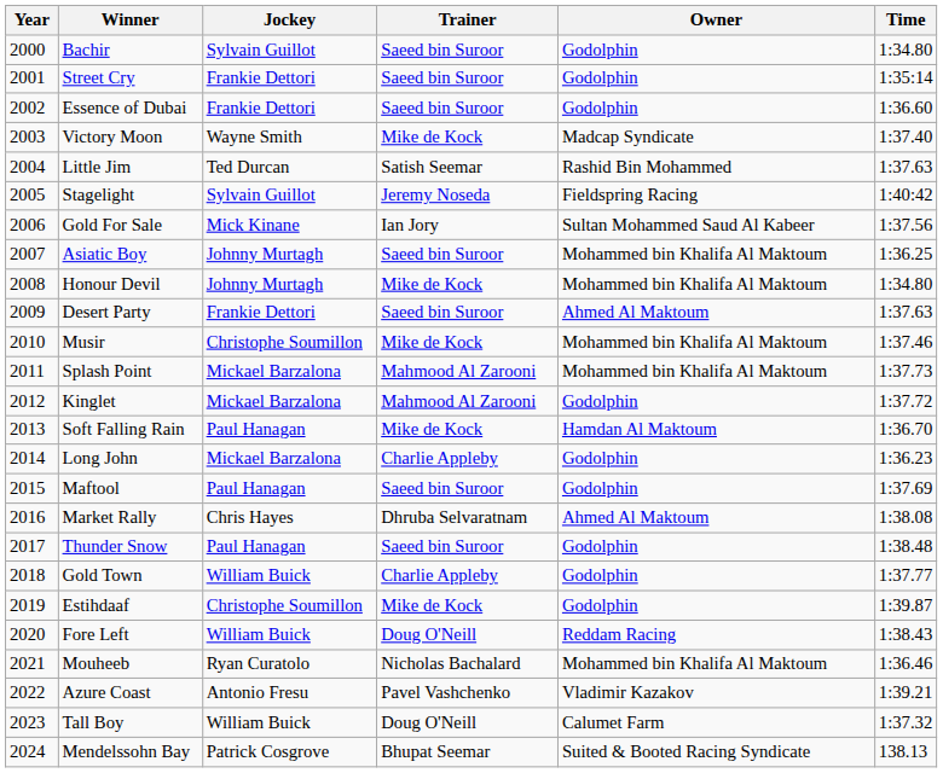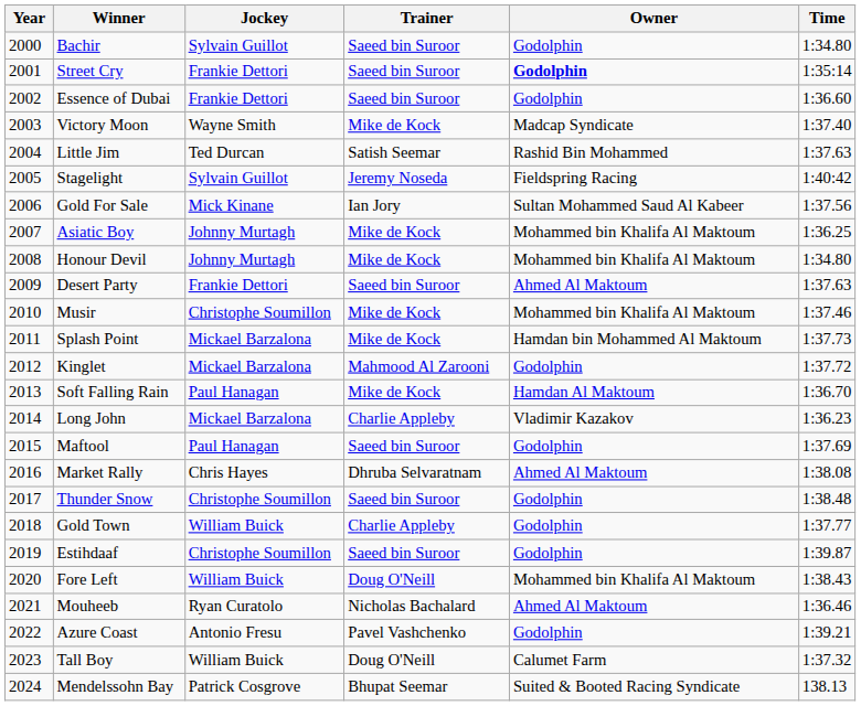 <table class="wikitable sortable" style="font-size:90%">
 <tr>
 <th style="width:36px">Year<br></th>
 <th style="width:110px">Winner<br></th>
 <th style="width:135px">Jockey<br></th>
 <th style="width:140px">Trainer<br></th>
 <th style="width:250px">Owner<br></th>
 <th>Time<br></th>
 </tr>
 <tr>
 <td>2000</td>
 <td><a href='#'>Bachir</a></td>
 <td><a href='#'>Sylvain Guillot</a></td>
 <td><a href='#'>Saeed bin Suroor</a></td>
 <td><a href='#'>Godolphin</a></td>
 <td>1:34.80</td>
 </tr>
 <tr>
 <td>2001</td>
 <td><a href='#'>Street Cry</a></td>
 <td><a href='#'>Frankie Dettori</a></td>
 <td><a href='#'>Saeed bin Suroor</a></td>
-<td><a href='#'>Godolphin</a></td>
+<td><strong><a href='#'>Godolphin</a></strong></td>
 <td>1:35:14</td>
 </tr>
 <tr>
 <td>2002</td>
 <td>Essence of Dubai</td>
 <td><a href='#'>Frankie Dettori</a></td>
 <td><a href='#'>Saeed bin Suroor</a></td>
 <td><a href='#'>Godolphin</a></td>
 <td>1:36.60</td>
 </tr>
 <tr>
 <td>2003</td>
 <td>Victory Moon</td>
 <td>Wayne Smith</td>
 <td><a href='#'>Mike de Kock</a></td>
 <td>Madcap Syndicate</td>
 <td>1:37.40</td>
 </tr>
 <tr>
 <td>2004</td>
 <td>Little Jim</td>
 <td>Ted Durcan</td>
 <td>Satish Seemar</td>
 <td>Rashid Bin Mohammed</td>
 <td>1:37.63</td>
 </tr>
 <tr>
 <td>2005</td>
 <td>Stagelight</td>
 <td><a href='#'>Sylvain Guillot</a></td>
 <td><a href='#'>Jeremy Noseda</a></td>
 <td>Fieldspring Racing</td>
 <td>1:40:42</td>
 </tr>
 <tr>
 <td>2006</td>
 <td>Gold For Sale</td>
 <td><a href='#'>Mick Kinane</a></td>
 <td>Ian Jory</td>
 <td>Sultan Mohammed Saud Al Kabeer</td>
 <td>1:37.56</td>
 </tr>
 <tr>
 <td>2007</td>
 <td><a href='#'>Asiatic Boy</a></td>
 <td><a href='#'>Johnny Murtagh</a></td>
-<td><a href='#'>Saeed bin Suroor</a></td>
+<td><a href='#'>Mike de Kock</a></td>
 <td>Mohammed bin Khalifa Al Maktoum</td>
 <td>1:36.25</td>
 </tr>
 <tr>
 <td>2008</td>
 <td>Honour Devil</td>
 <td><a href='#'>Johnny Murtagh</a></td>
 <td><a href='#'>Mike de Kock</a></td>
 <td>Mohammed bin Khalifa Al Maktoum</td>
 <td>1:34.80</td>
 </tr>
 <tr>
 <td>2009</td>
 <td>Desert Party</td>
 <td><a href='#'>Frankie Dettori</a></td>
 <td><a href='#'>Saeed bin Suroor</a></td>
 <td><a href='#'>Ahmed Al Maktoum</a></td>
 <td>1:37.63</td>
 </tr>
 <tr>
 <td>2010</td>
 <td>Musir</td>
 <td><a href='#'>Christophe Soumillon</a></td>
 <td><a href='#'>Mike de Kock</a></td>
 <td>Mohammed bin Khalifa Al Maktoum</td>
 <td>1:37.46</td>
 </tr>
 <tr>
 <td>2011</td>
 <td>Splash Point</td>
 <td><a href='#'>Mickael Barzalona</a></td>
-<td><a href='#'>Mahmood Al Zarooni</a></td>
-<td>Mohammed bin Khalifa Al Maktoum</td>
+<td><a href='#'>Mike de Kock</a></td>
+<td>Hamdan bin Mohammed Al Maktoum</td>
 <td>1:37.73</td>
 </tr>
 <tr>
 <td>2012</td>
 <td>Kinglet</td>
 <td><a href='#'>Mickael Barzalona</a></td>
 <td><a href='#'>Mahmood Al Zarooni</a></td>
 <td><a href='#'>Godolphin</a></td>
 <td>1:37.72</td>
 </tr>
 <tr>
 <td>2013</td>
 <td>Soft Falling Rain</td>
 <td><a href='#'>Paul Hanagan</a></td>
 <td><a href='#'>Mike de Kock</a></td>
 <td><a href='#'>Hamdan Al Maktoum</a></td>
 <td>1:36.70</td>
 </tr>
 <tr>
 <td>2014</td>
 <td>Long John</td>
 <td><a href='#'>Mickael Barzalona</a></td>
 <td><a href='#'>Charlie Appleby</a></td>
-<td><a href='#'>Godolphin</a></td>
+<td>Vladimir Kazakov</td>
 <td>1:36.23</td>
 </tr>
 <tr>
 <td>2015</td>
 <td>Maftool</td>
 <td><a href='#'>Paul Hanagan</a></td>
 <td><a href='#'>Saeed bin Suroor</a></td>
 <td><a href='#'>Godolphin</a></td>
 <td>1:37.69</td>
 </tr>
 <tr>
 <td>2016</td>
 <td>Market Rally</td>
 <td>Chris Hayes</td>
 <td>Dhruba Selvaratnam</td>
 <td><a href='#'>Ahmed Al Maktoum</a></td>
 <td>1:38.08</td>
 </tr>
 <tr>
 <td>2017</td>
 <td><a href='#'>Thunder Snow</a></td>
-<td><a href='#'>Paul Hanagan</a></td>
+<td><a href='#'>Christophe Soumillon</a></td>
 <td><a href='#'>Saeed bin Suroor</a></td>
 <td><a href='#'>Godolphin</a></td>
 <td>1:38.48</td>
 </tr>
 <tr>
 <td>2018</td>
 <td>Gold Town</td>
 <td><a href='#'>William Buick</a></td>
 <td><a href='#'>Charlie Appleby</a></td>
 <td><a href='#'>Godolphin</a></td>
 <td>1:37.77</td>
 </tr>
 <tr>
 <td>2019</td>
 <td>Estihdaaf</td>
 <td><a href='#'>Christophe Soumillon</a></td>
-<td><a href='#'>Mike de Kock</a></td>
+<td><a href='#'>Saeed bin Suroor</a></td>
 <td><a href='#'>Godolphin</a></td>
 <td>1:39.87</td>
 </tr>
 <tr>
 <td>2020</td>
 <td>Fore Left</td>
 <td><a href='#'>William Buick</a></td>
 <td><a href='#'>Doug O'Neill</a></td>
-<td><a href='#'>Reddam Racing</a></td>
+<td>Mohammed bin Khalifa Al Maktoum</td>
 <td>1:38.43</td>
 </tr>
 <tr>
 <td>2021</td>
 <td>Mouheeb</td>
 <td>Ryan Curatolo</td>
 <td>Nicholas Bachalard</td>
-<td>Mohammed bin Khalifa Al Maktoum</td>
+<td><a href='#'>Ahmed Al Maktoum</a></td>
 <td>1:36.46</td>
 </tr>
 <tr>
 <td>2022</td>
 <td>Azure Coast</td>
 <td>Antonio Fresu</td>
 <td>Pavel Vashchenko</td>
-<td>Vladimir Kazakov</td>
+<td><a href='#'>Godolphin</a></td>
 <td>1:39.21</td>
 </tr>
 <tr>
 <td>2023</td>
 <td>Tall Boy</td>
 <td>William Buick</td>
 <td>Doug O'Neill</td>
 <td>Calumet Farm</td>
 <td>1:37.32</td>
 </tr>
 <tr>
 <td>2024</td>
 <td>Mendelssohn Bay</td>
 <td>Patrick Cosgrove</td>
 <td>Bhupat Seemar</td>
 <td>Suited & Booted Racing Syndicate</td>
 <td>138.13</td>
 </tr>
 </table>
